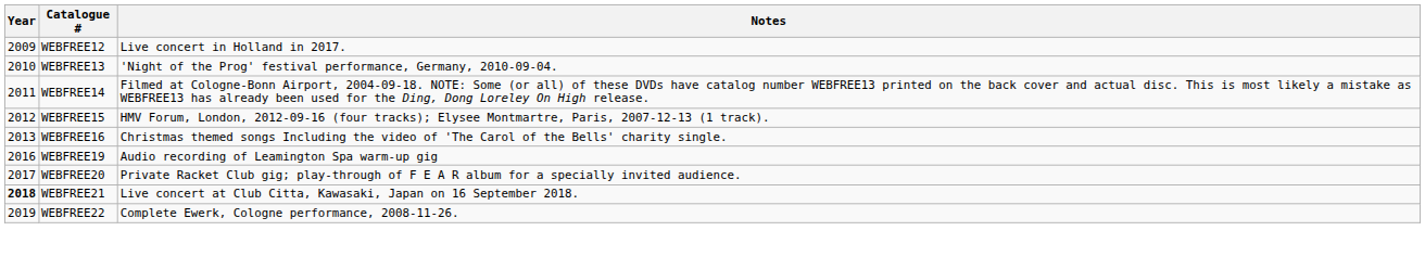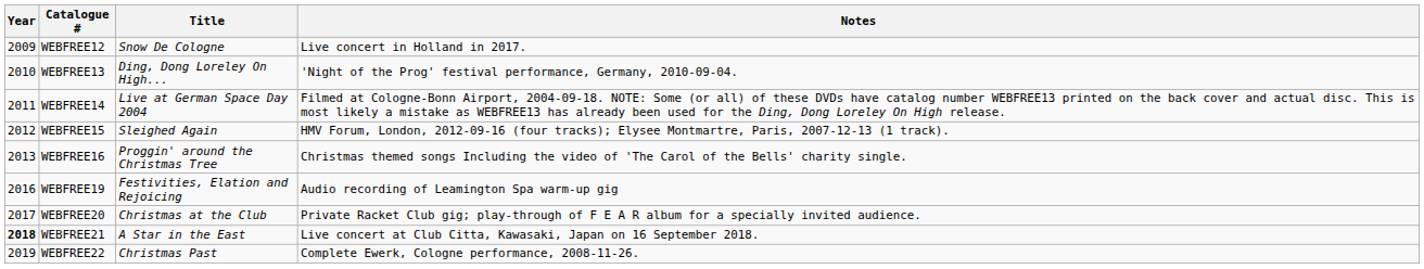 <table class="wikitable">
 <tr>
 <th>Year</th>
 <th>Catalogue #</th>
+<th>Title</th>
 <th>Notes</th>
 </tr>
 <tr>
 <td>2009</td>
 <td>WEBFREE12</td>
+<td><em>Snow De Cologne</em></td>
 <td>Live concert in Holland in 2017.</td>
 </tr>
 <tr>
 <td>2010</td>
 <td>WEBFREE13</td>
+<td><em>Ding, Dong Loreley On High...</em></td>
 <td>'Night of the Prog' festival performance, Germany, 2010-09-04.</td>
 </tr>
 <tr>
 <td>2011</td>
 <td>WEBFREE14</td>
+<td><em>Live at German Space Day 2004</em></td>
 <td>Filmed at Cologne-Bonn Airport, 2004-09-18. NOTE: Some (or all) of these DVDs have catalog number WEBFREE13 printed on the back cover and actual disc. This is most likely a mistake as WEBFREE13 has already been used for the <em>Ding, Dong Loreley On High</em> release.</td>
 </tr>
 <tr>
 <td>2012</td>
 <td>WEBFREE15</td>
+<td><em>Sleighed Again</em></td>
 <td>HMV Forum, London, 2012-09-16 (four tracks); Elysee Montmartre, Paris, 2007-12-13 (1 track).</td>
 </tr>
 <tr>
 <td>2013</td>
 <td>WEBFREE16</td>
+<td><em>Proggin' around the Christmas Tree</em></td>
 <td>Christmas themed songs Including the video of 'The Carol of the Bells' charity single.</td>
 </tr>
 <tr>
 <td>2016</td>
 <td>WEBFREE19</td>
+<td><em>Festivities, Elation and Rejoicing</em></td>
 <td>Audio recording of Leamington Spa warm-up gig</td>
 </tr>
 <tr>
 <td>2017</td>
 <td>WEBFREE20</td>
+<td><em>Christmas at the Club</em></td>
 <td>Private Racket Club gig; play-through of F E A R album for a specially invited audience.</td>
 </tr>
 <tr>
 <td><strong>2018</strong></td>
 <td>WEBFREE21</td>
+<td><em>A Star in the East</em></td>
 <td>Live concert at Club Citta, Kawasaki, Japan on 16 September 2018.</td>
 </tr>
 <tr>
 <td>2019</td>
 <td>WEBFREE22</td>
+<td><em>Christmas Past</em></td>
 <td>Complete Ewerk, Cologne performance, 2008-11-26.</td>
 </tr>
 </table>
